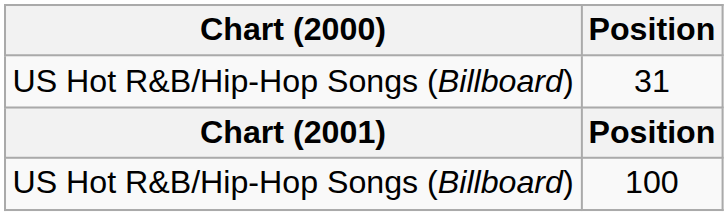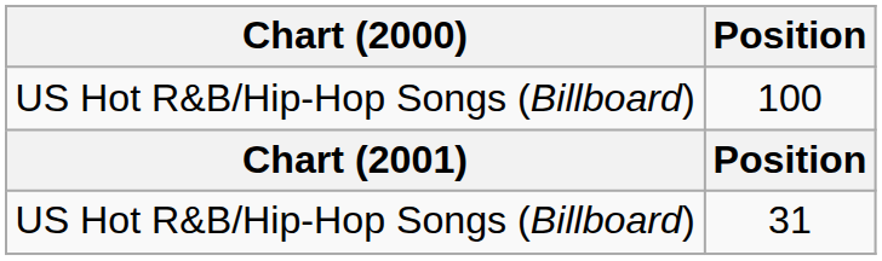 <table class="wikitable">
 <tr>
 <th>Chart (2000)</th>
 <th>Position</th>
 </tr>
 <tr>
 <td>US Hot R&B/Hip-Hop Songs (<em>Billboard</em>)</td>
-<td style="text-align:center">31</td>
+<td style="text-align:center">100</td>
 </tr>
 <tr>
 <th>Chart (2001)</th>
 <th>Position</th>
 </tr>
 <tr>
 <td>US Hot R&B/Hip-Hop Songs (<em>Billboard</em>)</td>
-<td style="text-align:center">100</td>
+<td style="text-align:center">31</td>
 </tr>
 </table>
